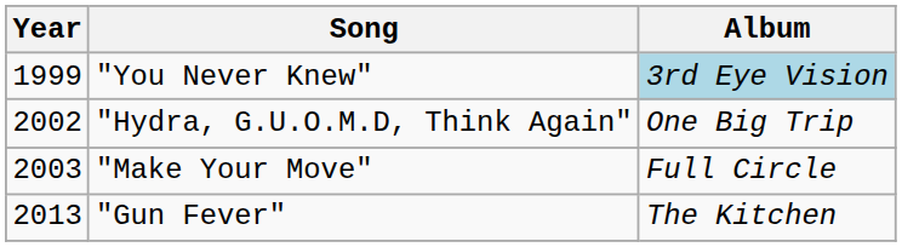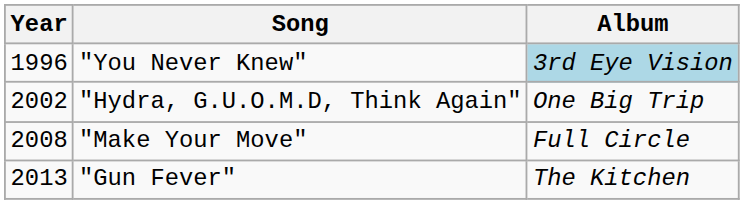 <table class="wikitable">
 <tr>
 <th style="text-align:center;">Year</th>
 <th>Song</th>
 <th>Album</th>
 </tr>
 <tr>
-<td>1999</td>
+<td>1996</td>
 <td>"You Never Knew"</td>
 <td style="background: lightblue;"><em>3rd Eye Vision</em></td>
 </tr>
 <tr>
 <td>2002</td>
 <td>"Hydra, G.U.O.M.D, Think Again"</td>
 <td><em>One Big Trip</em></td>
 </tr>
 <tr>
-<td>2003</td>
+<td>2008</td>
 <td>"Make Your Move" </td>
 <td><em>Full Circle</em></td>
 </tr>
 <tr>
 <td>2013</td>
 <td>"Gun Fever"</td>
 <td><em>The Kitchen</em></td>
 </tr>
 </table>
